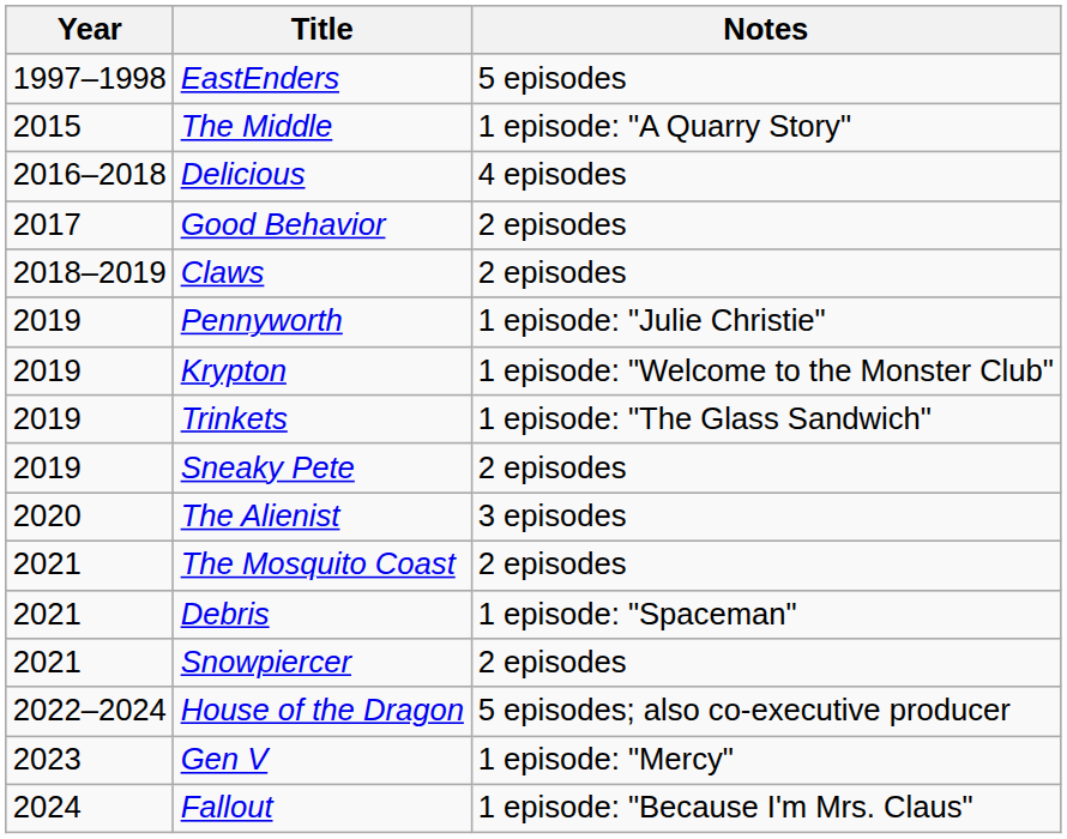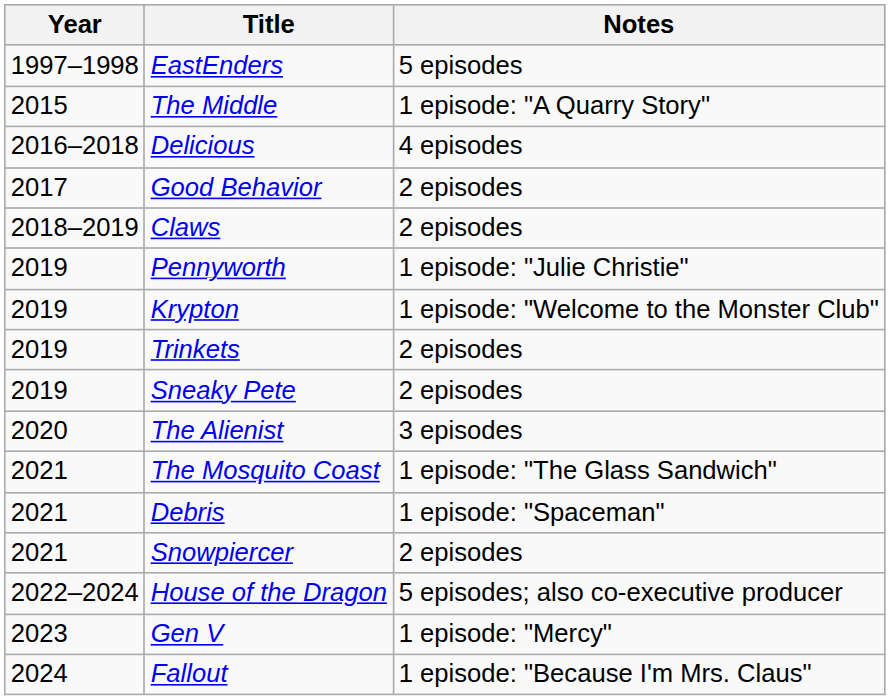 <table class="wikitable">
 <tr>
 <th>Year</th>
 <th>Title</th>
 <th>Notes</th>
 </tr>
 <tr>
 <td>1997–1998</td>
 <td><em><a href='#'>EastEnders</a></em></td>
 <td>5 episodes</td>
 </tr>
 <tr>
 <td>2015</td>
 <td><a href='#'><em>The Middle</em></a></td>
 <td>1 episode: "A Quarry Story"</td>
 </tr>
 <tr>
 <td>2016–2018</td>
 <td><em><a href='#'>Delicious</a></em></td>
 <td>4 episodes</td>
 </tr>
 <tr>
 <td>2017</td>
 <td><a href='#'><em>Good Behavior</em></a></td>
 <td>2 episodes</td>
 </tr>
 <tr>
 <td>2018–2019</td>
 <td><em><a href='#'>Claws</a></em></td>
 <td>2 episodes</td>
 </tr>
 <tr>
 <td>2019</td>
 <td><em><a href='#'>Pennyworth</a></em></td>
 <td>1 episode: "Julie Christie"</td>
 </tr>
 <tr>
 <td>2019</td>
 <td><em><a href='#'>Krypton</a></em></td>
 <td>1 episode: "Welcome to the Monster Club"</td>
 </tr>
 <tr>
 <td>2019</td>
 <td><em><a href='#'>Trinkets</a></em></td>
-<td>1 episode: "The Glass Sandwich"</td>
+<td>2 episodes</td>
 </tr>
 <tr>
 <td>2019</td>
 <td><em><a href='#'>Sneaky Pete</a></em></td>
 <td>2 episodes</td>
 </tr>
 <tr>
 <td>2020</td>
 <td><em><a href='#'>The Alienist</a></em></td>
 <td>3 episodes</td>
 </tr>
 <tr>
 <td>2021</td>
 <td><em><a href='#'>The Mosquito Coast</a></em></td>
-<td>2 episodes</td>
+<td>1 episode: "The Glass Sandwich"</td>
 </tr>
 <tr>
 <td>2021</td>
 <td><em><a href='#'>Debris</a></em></td>
 <td>1 episode: "Spaceman"</td>
 </tr>
 <tr>
 <td>2021</td>
 <td><em><a href='#'>Snowpiercer</a></em></td>
 <td>2 episodes</td>
 </tr>
 <tr>
 <td>2022–2024</td>
 <td><em><a href='#'>House of the Dragon</a></em></td>
 <td>5 episodes; also co-executive producer</td>
 </tr>
 <tr>
 <td>2023</td>
 <td><em><a href='#'>Gen V</a></em></td>
 <td>1 episode: "Mercy"</td>
 </tr>
 <tr>
 <td>2024</td>
 <td><em><a href='#'>Fallout</a></em></td>
 <td>1 episode: "Because I'm Mrs. Claus"</td>
 </tr>
 </table>
